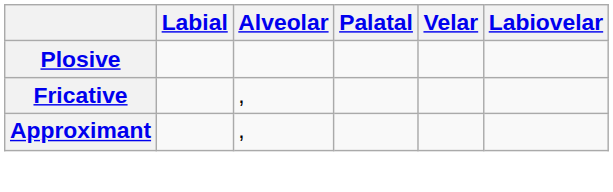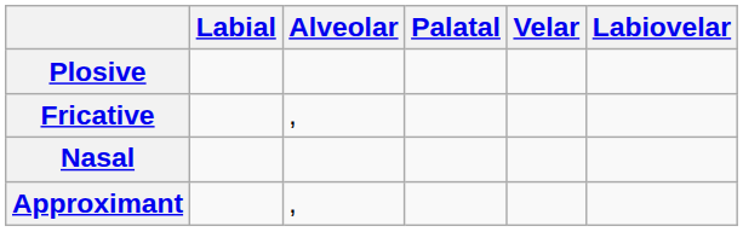 <table class="wikitable">
 <tr>
 <th></th>
 <th><a href='#'>Labial</a></th>
 <th><a href='#'>Alveolar</a></th>
 <th><a href='#'>Palatal</a></th>
 <th><a href='#'>Velar</a></th>
 <th><a href='#'>Labiovelar</a></th>
 </tr>
 <tr>
 <th><a href='#'>Plosive</a></th>
 <td> </td>
 <td> </td>
 <td></td>
 <td></td>
 <td></td>
 </tr>
 <tr>
 <th><a href='#'>Fricative</a></th>
 <td></td>
 <td>, </td>
 <td></td>
 <td></td>
 <td></td>
 </tr>
 <tr>
+<th><a href='#'>Nasal</a></th>
+<td></td>
+<td></td>
+<td></td>
+<td></td>
+<td></td>
+</tr>
+<tr>
 <th><a href='#'>Approximant</a></th>
 <td></td>
 <td>, </td>
 <td></td>
 <td></td>
 <td></td>
 </tr>
 </table>
